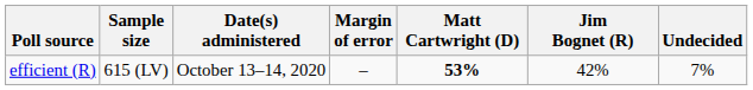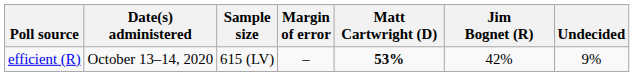 <table class="wikitable" style="font-size:90%;text-align:center;">
 <tr valign=bottom>
 <th>Poll source</th>
+<th>Date(s)<br>administered</th>
 <th>Sample<br>size</th>
-<th>Date(s)<br>administered</th>
 <th>Margin<br>of error</th>
 <th style="width:100px;">Matt<br>Cartwright (D)</th>
 <th style="width:100px;">Jim<br>Bognet (R)</th>
 <th>Undecided</th>
 </tr>
 <tr>
 <td style="text-align:left;"><a href='#'>efficient (R)</a></td>
+<td>October 13–14, 2020</td>
 <td>615 (LV)</td>
-<td>October 13–14, 2020</td>
 <td>–</td>
 <td><strong>53%</strong></td>
 <td>42%</td>
-<td>7%</td>
+<td>9%</td>
 </tr>
 </table>
